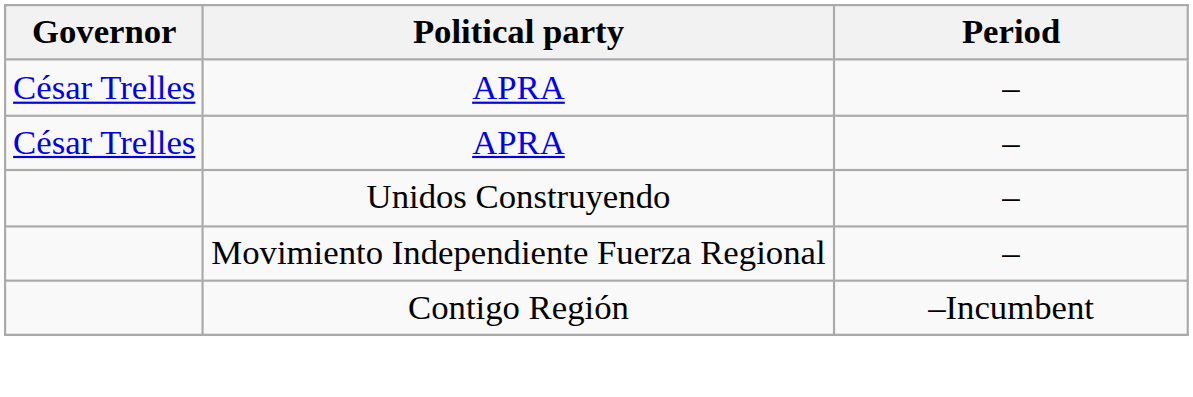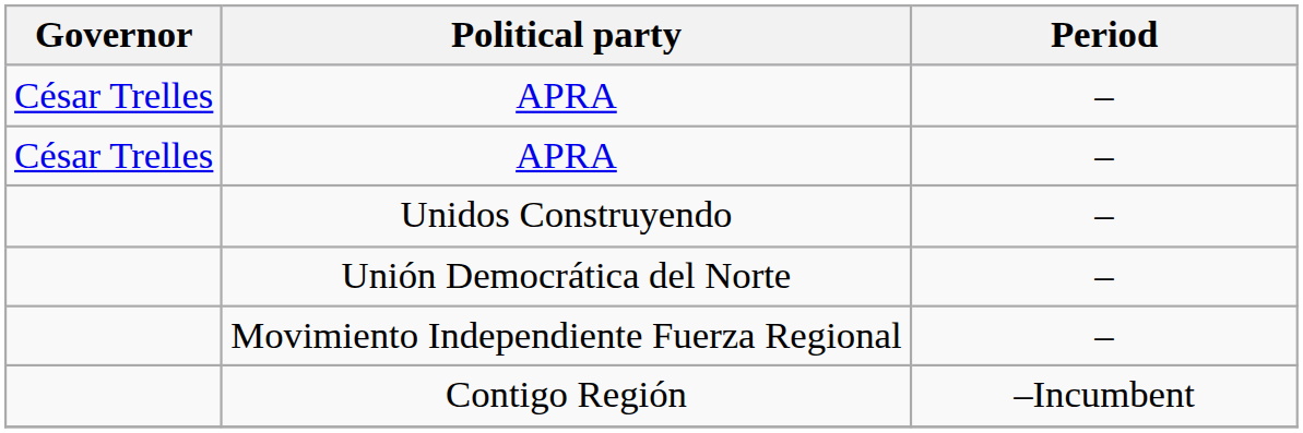 <table class=wikitable>
 <tr style="text-align:center; background:#e6e9ff;">
 <th>Governor</th>
 <th>Political party</th>
 <th width=30%>Period<br></th>
 </tr>
 <tr>
 <td align="center"><a href='#'>César Trelles</a></td>
 <td align="center"><a href='#'>APRA</a></td>
 <td align="center">–<br></td>
 </tr>
 <tr>
 <td align="center"><a href='#'>César Trelles</a></td>
 <td align="center"><a href='#'>APRA</a></td>
 <td align="center">–<br></td>
 </tr>
 <tr>
 <td align="center"></td>
 <td align="center">Unidos Construyendo</td>
 <td align="center">–<br></td>
 </tr>
 <tr>
 <td align="center"></td>
+<td align="center">Unión Democrática del Norte</td>
+<td align="center">–<br></td>
+</tr>
+<tr>
+<td align="center"></td>
 <td align="center">Movimiento Independiente Fuerza Regional</td>
 <td align="center">–<br></td>
 </tr>
 <tr>
 <td align="center"></td>
 <td align="center">Contigo Región</td>
 <td align="center">–Incumbent<br></td>
 </tr>
 <tr>
 </tr>
 </table>
